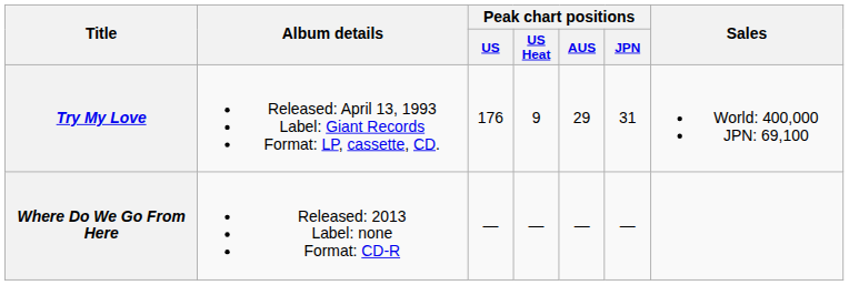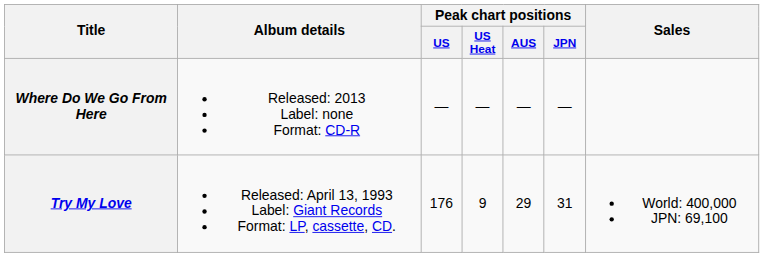 <table class="wikitable plainrowheaders" style="text-align:center;">
 <tr>
 <th scope="col" rowspan="2" style="width:12em;">Title</th>
 <th scope="col" rowspan="2" style="width:17em;">Album details</th>
 <th scope="col" colspan="4">Peak chart positions</th>
 <th scope="col" rowspan="2" style="width:12em;">Sales</th>
 </tr>
 <tr>
 <th style="width:3em;font-size:85%"><a href='#'>US</a><br></th>
 <th style="width:3em;font-size:85%"><a href='#'>US<br> Heat</a><br></th>
 <th style="width:3em;font-size:85%"><a href='#'>AUS</a><br></th>
 <th style="width:3em;font-size:85%"><a href='#'>JPN</a><br></th>
 </tr>
 <tr>
+<th scope="row"><em>Where Do We Go From Here</em></th>
+<td><br><ul><li>Released: 2013</li><li>Label: none</li><li>Format: <a href='#'>CD-R</a></li></ul></td>
+<td>—</td>
+<td>—</td>
+<td>—</td>
+<td>—</td>
+<td></td>
+</tr>
+<tr>
 <th scope="row"><em><a href='#'>Try My Love</a></em></th>
 <td><br><ul><li>Released: April 13, 1993</li><li>Label: <a href='#'>Giant Records</a></li><li>Format: <a href='#'>LP</a>, <a href='#'>cassette</a>, <a href='#'>CD</a>.</li></ul></td>
 <td>176</td>
 <td>9</td>
 <td>29</td>
 <td>31</td>
 <td><br><ul><li>World: 400,000</li><li>JPN: 69,100</li></ul></td>
 </tr>
-<tr>
-<th scope="row"><em>Where Do We Go From Here</em></th>
-<td><br><ul><li>Released: 2013</li><li>Label: none</li><li>Format: <a href='#'>CD-R</a></li></ul></td>
-<td>—</td>
-<td>—</td>
-<td>—</td>
-<td>—</td>
-<td></td>
-</tr>
 </table>
